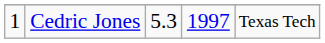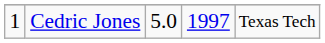 <table class="wikitable">
 <tr>
 </tr>
 <tr>
 <td>1</td>
 <td><a href='#'>Cedric Jones</a></td>
-<td>5.3</td>
+<td>5.0</td>
 <td><a href='#'>1997</a></td>
 <td style="font-size:80%;">Texas Tech</td>
 </tr>
 </table>
